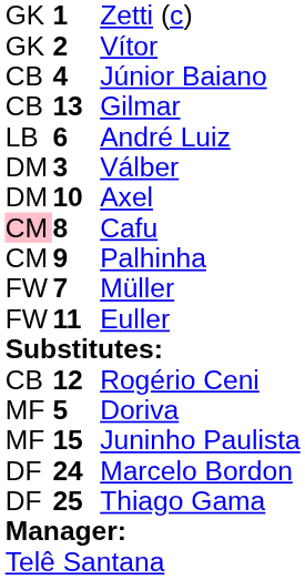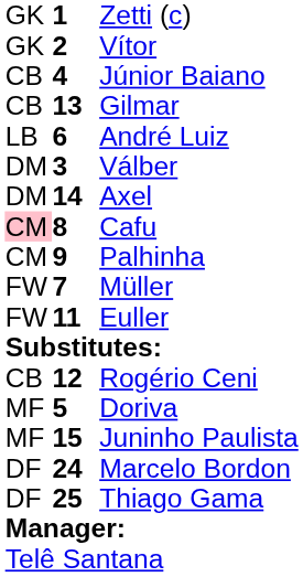 <table cellspacing="0" cellpadding="0" style="font-size:90%; margin:0.2em auto;">
 <tr>
 <th width="25"></th>
 <th width="25"></th>
 </tr>
 <tr>
 <td>GK</td>
 <td><strong>1</strong></td>
 <td> <a href='#'>Zetti</a> (<a href='#'>c</a>)</td>
 </tr>
 <tr>
 <td>GK</td>
 <td><strong>2</strong></td>
 <td> <a href='#'>Vítor</a></td>
 </tr>
 <tr>
 <td>CB</td>
 <td><strong>4</strong></td>
 <td> <a href='#'>Júnior Baiano</a></td>
 </tr>
 <tr>
 <td>CB</td>
 <td><strong>13</strong></td>
 <td> <a href='#'>Gilmar</a></td>
 </tr>
 <tr>
 <td>LB</td>
 <td><strong>6</strong></td>
 <td> <a href='#'>André Luiz</a></td>
 </tr>
 <tr>
 <td>DM</td>
 <td><strong>3</strong></td>
 <td> <a href='#'>Válber</a></td>
 </tr>
 <tr>
 <td>DM</td>
-<td><strong>10</strong></td>
+<td><strong>14</strong></td>
 <td> <a href='#'>Axel</a></td>
 </tr>
 <tr>
 <td style="background: pink;">CM</td>
 <td><strong>8</strong></td>
 <td> <a href='#'>Cafu</a></td>
 </tr>
 <tr>
 <td>CM</td>
 <td><strong>9</strong></td>
 <td> <a href='#'>Palhinha</a></td>
 <td></td>
 <td></td>
 </tr>
 <tr>
 <td>FW</td>
 <td><strong>7</strong></td>
 <td>  <a href='#'>Müller</a></td>
 </tr>
 <tr>
 <td>FW</td>
 <td><strong>11</strong></td>
 <td> <a href='#'>Euller</a></td>
 </tr>
 <tr>
 <td colspan=3><strong>Substitutes:</strong></td>
 </tr>
 <tr>
 <td>CB</td>
 <td><strong>12</strong></td>
 <td> <a href='#'>Rogério Ceni</a></td>
 </tr>
 <tr>
 <td>MF</td>
 <td><strong>5</strong></td>
 <td> <a href='#'>Doriva</a></td>
 </tr>
 <tr>
 <td>MF</td>
 <td><strong>15</strong></td>
 <td> <a href='#'>Juninho Paulista</a></td>
 <td></td>
 <td></td>
 </tr>
 <tr>
 <td>DF</td>
 <td><strong>24</strong></td>
 <td> <a href='#'>Marcelo Bordon</a></td>
 </tr>
 <tr>
 <td>DF</td>
 <td><strong>25</strong></td>
 <td> <a href='#'>Thiago Gama</a></td>
 </tr>
 <tr>
 <td colspan=3><strong>Manager:</strong></td>
 </tr>
 <tr>
 <td colspan=4> <a href='#'>Telê Santana</a></td>
 </tr>
 </table>
